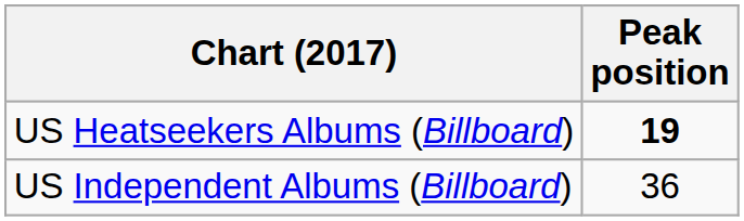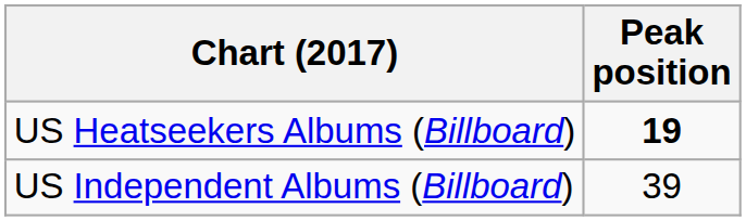 <table class="wikitable sortable">
 <tr>
 <th>Chart (2017)</th>
 <th>Peak<br>position</th>
 </tr>
 <tr>
 <td>US <a href='#'>Heatseekers Albums</a> (<em><a href='#'>Billboard</a></em>)</td>
 <td align="center"><strong>19</strong></td>
 </tr>
 <tr>
 <td>US <a href='#'>Independent Albums</a> (<em><a href='#'>Billboard</a></em>)</td>
-<td align="center">36</td>
+<td align="center">39</td>
 </tr>
 </table>
